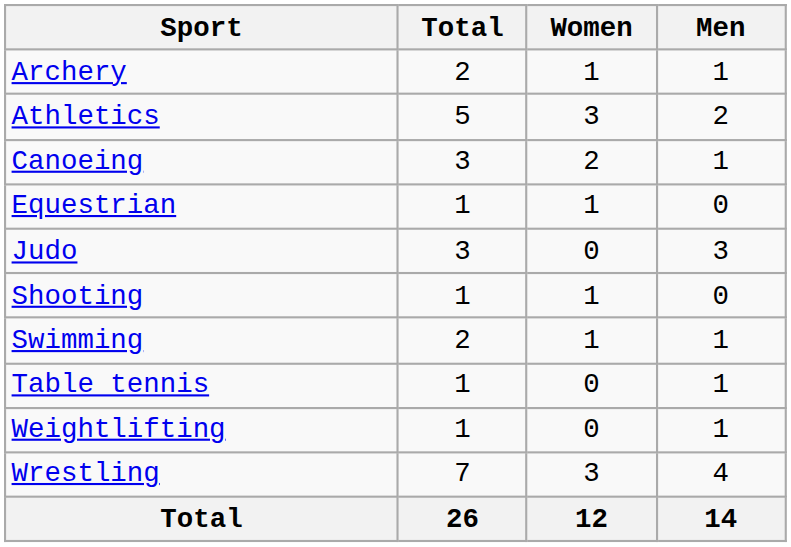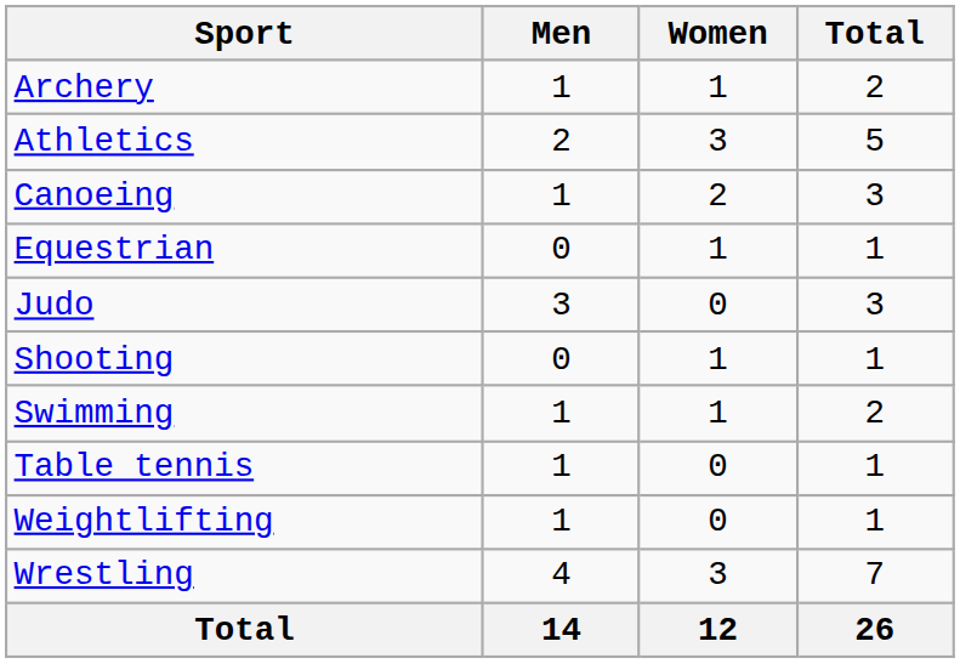 <table class="wikitable" style="text-align:center;">
 <tr>
 <th width=180>Sport</th>
+<th width=55>Men</th>
+<th width=55>Women</th>
 <th width=55>Total</th>
-<th width=55>Women</th>
-<th width=55>Men</th>
 </tr>
 <tr>
 <td align=left><a href='#'>Archery</a></td>
-<td>2</td>
 <td>1</td>
 <td>1</td>
+<td>2</td>
 </tr>
 <tr>
 <td align=left><a href='#'>Athletics</a></td>
+<td>2</td>
+<td>3</td>
 <td>5</td>
-<td>3</td>
-<td>2</td>
 </tr>
 <tr>
 <td align=left><a href='#'>Canoeing</a></td>
+<td>1</td>
+<td>2</td>
 <td>3</td>
-<td>2</td>
-<td>1</td>
 </tr>
 <tr>
 <td align=left><a href='#'>Equestrian</a></td>
+<td>0</td>
 <td>1</td>
 <td>1</td>
-<td>0</td>
 </tr>
 <tr>
 <td align=left><a href='#'>Judo</a></td>
 <td>3</td>
 <td>0</td>
 <td>3</td>
 </tr>
 <tr>
 <td align=left><a href='#'>Shooting</a></td>
+<td>0</td>
 <td>1</td>
 <td>1</td>
-<td>0</td>
 </tr>
 <tr>
 <td align=left><a href='#'>Swimming</a></td>
-<td>2</td>
 <td>1</td>
 <td>1</td>
+<td>2</td>
 </tr>
 <tr>
 <td align=left><a href='#'>Table tennis</a></td>
 <td>1</td>
 <td>0</td>
 <td>1</td>
 </tr>
 <tr>
 <td align=left><a href='#'>Weightlifting</a></td>
 <td>1</td>
 <td>0</td>
 <td>1</td>
 </tr>
 <tr>
 <td align=left><a href='#'>Wrestling</a></td>
+<td>4</td>
+<td>3</td>
 <td>7</td>
-<td>3</td>
-<td>4</td>
 </tr>
 <tr>
 <th>Total</th>
+<th>14</th>
+<th>12</th>
 <th>26</th>
-<th>12</th>
-<th>14</th>
 </tr>
 </table>
